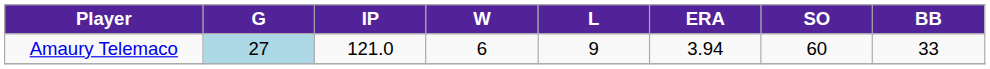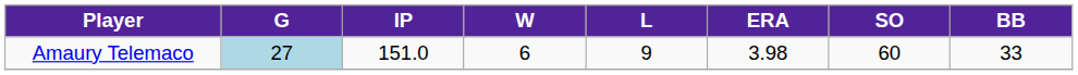 <table class="wikitable sortable">
 <tr>
 <th style="background:#522398; color:white; width:16%;">Player</th>
 <th style="background:#522398; color:white; width:9%;">G</th>
 <th style="background:#522398; color:white; width:9%;">IP</th>
 <th style="background:#522398; color:white; width:9%;">W</th>
 <th style="background:#522398; color:white; width:9%;">L</th>
 <th style="background:#522398; color:white; width:9%;">ERA</th>
 <th style="background:#522398; color:white; width:9%;">SO</th>
 <th style="background:#522398; color:white; width:9%;">BB</th>
 </tr>
 <tr style="text-align:center;">
 <td><a href='#'>Amaury Telemaco</a></td>
 <td style="background: lightblue;">27</td>
-<td>121.0</td>
+<td>151.0</td>
 <td>6</td>
 <td>9</td>
-<td>3.94</td>
+<td>3.98</td>
 <td>60</td>
 <td>33</td>
 </tr>
 <tr style="text-align:center;">
 </tr>
 </table>
